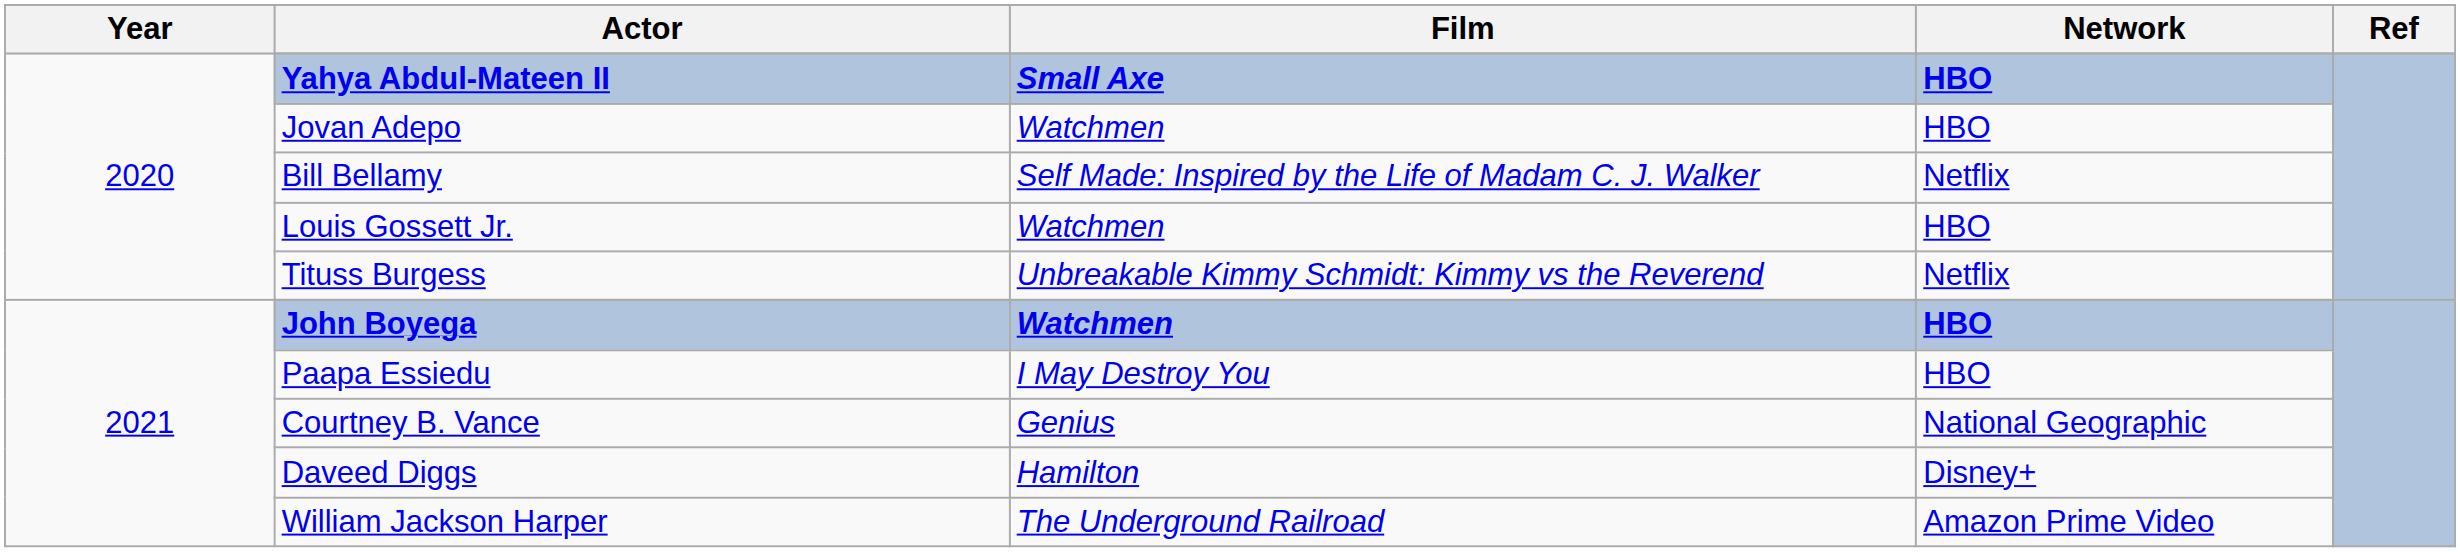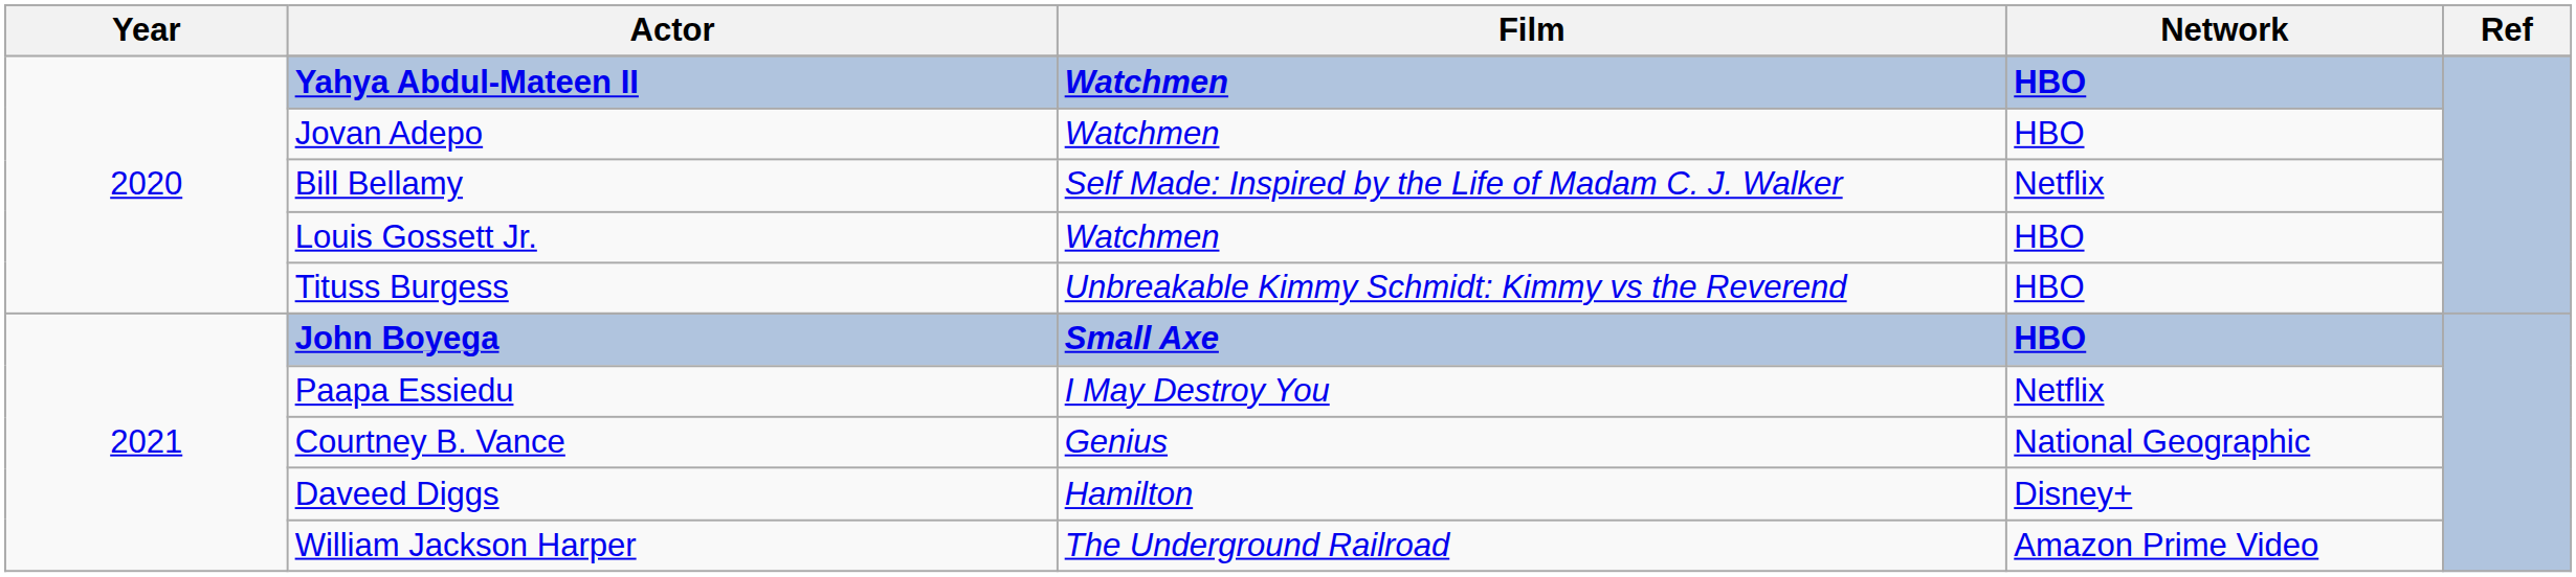 <table class="wikitable" style="width:100%;">
 <tr style="background:#bebebe;">
 <th style="width:11%;">Year</th>
 <th style="width:30%;">Actor</th>
 <th style="width:37%;">Film</th>
 <th style="width:17%;">Network</th>
 <th style="width:5%;">Ref</th>
 </tr>
 <tr>
 <td rowspan="6" align="center"><a href='#'>2020</a></td>
 </tr>
 <tr style="background:#B0C4DE">
 <td><strong><a href='#'>Yahya Abdul-Mateen II</a></strong></td>
-<td><strong><em><a href='#'>Small Axe</a></em></strong></td>
+<td><strong><em><a href='#'>Watchmen</a></em></strong></td>
 <td><strong><a href='#'>HBO</a></strong></td>
 <td rowspan="6" align="center"></td>
 </tr>
 <tr>
 <td><a href='#'>Jovan Adepo</a></td>
 <td><em><a href='#'>Watchmen</a></em></td>
 <td><a href='#'>HBO</a></td>
 </tr>
 <tr>
 <td><a href='#'>Bill Bellamy</a></td>
 <td><em><a href='#'>Self Made: Inspired by the Life of Madam C. J. Walker</a></em></td>
 <td><a href='#'>Netflix</a></td>
 </tr>
 <tr>
 <td><a href='#'>Louis Gossett Jr.</a></td>
 <td><em><a href='#'>Watchmen</a></em></td>
 <td><a href='#'>HBO</a></td>
 </tr>
 <tr>
 <td><a href='#'>Tituss Burgess</a></td>
 <td><em><a href='#'>Unbreakable Kimmy Schmidt: Kimmy vs the Reverend</a></em></td>
-<td><a href='#'>Netflix</a></td>
+<td><a href='#'>HBO</a></td>
 </tr>
 <tr>
 <td rowspan="6" align="center"><a href='#'>2021</a></td>
 </tr>
 <tr style="background:#B0C4DE">
 <td><strong><a href='#'>John Boyega</a></strong></td>
-<td><strong><em><a href='#'>Watchmen</a></em></strong></td>
+<td><strong><em><a href='#'>Small Axe</a></em></strong></td>
 <td><strong><a href='#'>HBO</a></strong></td>
 <td rowspan="6" align="center"></td>
 </tr>
 <tr>
 <td><a href='#'>Paapa Essiedu</a></td>
 <td><em><a href='#'>I May Destroy You</a></em></td>
-<td><a href='#'>HBO</a></td>
+<td><a href='#'>Netflix</a></td>
 </tr>
 <tr>
 <td><a href='#'>Courtney B. Vance</a></td>
 <td><em><a href='#'>Genius</a></em></td>
 <td><a href='#'>National Geographic</a></td>
 </tr>
 <tr>
 <td><a href='#'>Daveed Diggs</a></td>
 <td><em><a href='#'>Hamilton</a></em></td>
 <td><a href='#'>Disney+</a></td>
 </tr>
 <tr>
 <td><a href='#'>William Jackson Harper</a></td>
 <td><em><a href='#'>The Underground Railroad</a></em></td>
 <td><a href='#'>Amazon Prime Video</a></td>
 </tr>
 </table>
